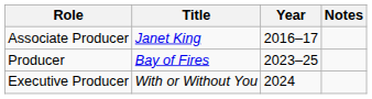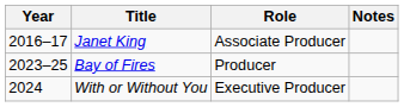 <table class="wikitable sortable">
 <tr>
+<th>Year</th>
+<th>Title</th>
 <th>Role</th>
-<th>Title</th>
-<th>Year</th>
 <th>Notes</th>
 </tr>
 <tr>
+<td>2016–17</td>
+<td><em><a href='#'>Janet King</a></em></td>
 <td>Associate Producer</td>
-<td><em><a href='#'>Janet King</a></em></td>
-<td>2016–17</td>
 <td></td>
 </tr>
 <tr>
+<td>2023–25</td>
+<td><em><a href='#'>Bay of Fires</a></em></td>
 <td>Producer</td>
-<td><em><a href='#'>Bay of Fires</a></em></td>
-<td>2023–25</td>
 <td></td>
 </tr>
 <tr>
+<td>2024</td>
+<td><em>With or Without You</em></td>
 <td>Executive Producer</td>
-<td><em>With or Without You</em></td>
-<td>2024</td>
 <td></td>
 </tr>
 </table>
